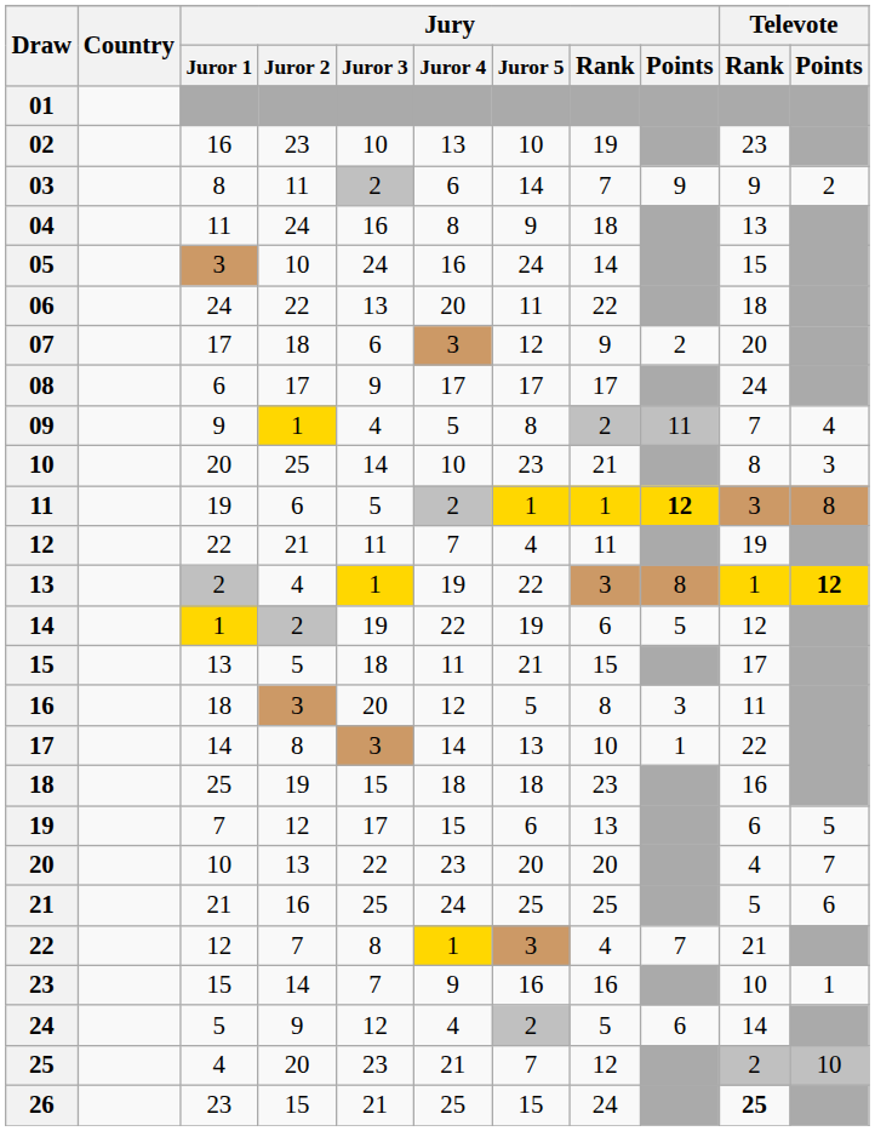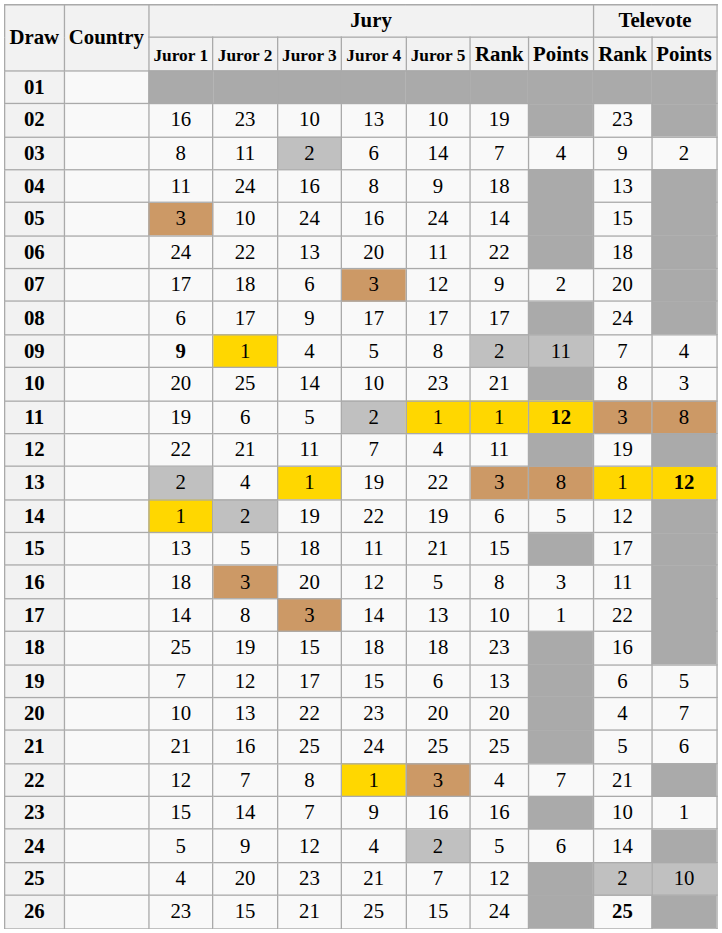 <table class="sortable wikitable collapsible plainrowheaders" style="text-align:center;">
 <tr>
 </tr>
 <tr>
 <th scope="col" rowspan="2">Draw</th>
 <th scope="col" rowspan="2">Country</th>
 <th scope="col" colspan="7">Jury</th>
 <th scope="col" colspan="2">Televote</th>
 </tr>
 <tr>
 <th scope="col"><small>Juror 1</small></th>
 <th scope="col"><small>Juror 2</small></th>
 <th scope="col"><small>Juror 3</small></th>
 <th scope="col"><small>Juror 4</small></th>
 <th scope="col"><small>Juror 5</small></th>
 <th scope="col">Rank</th>
 <th scope="col">Points</th>
 <th scope="col">Rank</th>
 <th scope="col">Points</th>
 </tr>
 <tr class=sortbottom>
 <th scope="row" style="text-align:center;">01</th>
 <td style="text-align:left;"></td>
 <td style="background:#AAAAAA;"></td>
 <td style="background:#AAAAAA;"></td>
 <td style="background:#AAAAAA;"></td>
 <td style="background:#AAAAAA;"></td>
 <td style="background:#AAAAAA;"></td>
 <td style="background:#AAAAAA;"></td>
 <td style="background:#AAAAAA;"></td>
 <td style="background:#AAAAAA;"></td>
 <td style="background:#AAAAAA;"></td>
 </tr>
 <tr>
 <th scope="row" style="text-align:center;">02</th>
 <td style="text-align:left;"></td>
 <td>16</td>
 <td>23</td>
 <td>10</td>
 <td>13</td>
 <td>10</td>
 <td>19</td>
 <td style="background:#AAAAAA;"></td>
 <td>23</td>
 <td style="background:#AAAAAA;"></td>
 </tr>
 <tr>
 <th scope="row" style="text-align:center;">03</th>
 <td style="text-align:left;"></td>
 <td>8</td>
 <td>11</td>
 <td style="background:silver;">2</td>
 <td>6</td>
 <td>14</td>
 <td>7</td>
-<td>9</td>
+<td>4</td>
 <td>9</td>
 <td>2</td>
 </tr>
 <tr>
 <th scope="row" style="text-align:center;">04</th>
 <td style="text-align:left;"></td>
 <td>11</td>
 <td>24</td>
 <td>16</td>
 <td>8</td>
 <td>9</td>
 <td>18</td>
 <td style="background:#AAAAAA;"></td>
 <td>13</td>
 <td style="background:#AAAAAA;"></td>
 </tr>
 <tr>
 <th scope="row" style="text-align:center;">05</th>
 <td style="text-align:left;"></td>
 <td style="background:#CC9966;">3</td>
 <td>10</td>
 <td>24</td>
 <td>16</td>
 <td>24</td>
 <td>14</td>
 <td style="background:#AAAAAA;"></td>
 <td>15</td>
 <td style="background:#AAAAAA;"></td>
 </tr>
 <tr>
 <th scope="row" style="text-align:center;">06</th>
 <td style="text-align:left;"></td>
 <td>24</td>
 <td>22</td>
 <td>13</td>
 <td>20</td>
 <td>11</td>
 <td>22</td>
 <td style="background:#AAAAAA;"></td>
 <td>18</td>
 <td style="background:#AAAAAA;"></td>
 </tr>
 <tr>
 <th scope="row" style="text-align:center;">07</th>
 <td style="text-align:left;"></td>
 <td>17</td>
 <td>18</td>
 <td>6</td>
 <td style="background:#CC9966;">3</td>
 <td>12</td>
 <td>9</td>
 <td>2</td>
 <td>20</td>
 <td style="background:#AAAAAA;"></td>
 </tr>
 <tr>
 <th scope="row" style="text-align:center;">08</th>
 <td style="text-align:left;"></td>
 <td>6</td>
 <td>17</td>
 <td>9</td>
 <td>17</td>
 <td>17</td>
 <td>17</td>
 <td style="background:#AAAAAA;"></td>
 <td>24</td>
 <td style="background:#AAAAAA;"></td>
 </tr>
 <tr>
 <th scope="row" style="text-align:center;">09</th>
 <td style="text-align:left;"></td>
-<td>9</td>
+<td><strong>9</strong></td>
 <td style="background:gold;">1</td>
 <td>4</td>
 <td>5</td>
 <td>8</td>
 <td style="background:silver;">2</td>
 <td style="background:silver;">11</td>
 <td>7</td>
 <td>4</td>
 </tr>
 <tr>
 <th scope="row" style="text-align:center;">10</th>
 <td style="text-align:left;"></td>
 <td>20</td>
 <td>25</td>
 <td>14</td>
 <td>10</td>
 <td>23</td>
 <td>21</td>
 <td style="background:#AAAAAA;"></td>
 <td>8</td>
 <td>3</td>
 </tr>
 <tr>
 <th scope="row" style="text-align:center;">11</th>
 <td style="text-align:left;"></td>
 <td>19</td>
 <td>6</td>
 <td>5</td>
 <td style="background:silver;">2</td>
 <td style="background:gold;">1</td>
 <td style="background:gold;">1</td>
 <td style="background:gold;"><strong>12</strong></td>
 <td style="background:#CC9966;">3</td>
 <td style="background:#CC9966;">8</td>
 </tr>
 <tr>
 <th scope="row" style="text-align:center;">12</th>
 <td style="text-align:left;"></td>
 <td>22</td>
 <td>21</td>
 <td>11</td>
 <td>7</td>
 <td>4</td>
 <td>11</td>
 <td style="background:#AAAAAA;"></td>
 <td>19</td>
 <td style="background:#AAAAAA;"></td>
 </tr>
 <tr>
 <th scope="row" style="text-align:center;">13</th>
 <td style="text-align:left;"></td>
 <td style="background:silver;">2</td>
 <td>4</td>
 <td style="background:gold;">1</td>
 <td>19</td>
 <td>22</td>
 <td style="background:#CC9966;">3</td>
 <td style="background:#CC9966;">8</td>
 <td style="background:gold;">1</td>
 <td style="background:gold;"><strong>12</strong></td>
 </tr>
 <tr>
 <th scope="row" style="text-align:center;">14</th>
 <td style="text-align:left;"></td>
 <td style="background:gold;">1</td>
 <td style="background:silver;">2</td>
 <td>19</td>
 <td>22</td>
 <td>19</td>
 <td>6</td>
 <td>5</td>
 <td>12</td>
 <td style="background:#AAAAAA;"></td>
 </tr>
 <tr>
 <th scope="row" style="text-align:center;">15</th>
 <td style="text-align:left;"></td>
 <td>13</td>
 <td>5</td>
 <td>18</td>
 <td>11</td>
 <td>21</td>
 <td>15</td>
 <td style="background:#AAAAAA;"></td>
 <td>17</td>
 <td style="background:#AAAAAA;"></td>
 </tr>
 <tr>
 <th scope="row" style="text-align:center;">16</th>
 <td style="text-align:left;"></td>
 <td>18</td>
 <td style="background:#CC9966;">3</td>
 <td>20</td>
 <td>12</td>
 <td>5</td>
 <td>8</td>
 <td>3</td>
 <td>11</td>
 <td style="background:#AAAAAA;"></td>
 </tr>
 <tr>
 <th scope="row" style="text-align:center;">17</th>
 <td style="text-align:left;"></td>
 <td>14</td>
 <td>8</td>
 <td style="background:#CC9966;">3</td>
 <td>14</td>
 <td>13</td>
 <td>10</td>
 <td>1</td>
 <td>22</td>
 <td style="background:#AAAAAA;"></td>
 </tr>
 <tr>
 <th scope="row" style="text-align:center;">18</th>
 <td style="text-align:left;"></td>
 <td>25</td>
 <td>19</td>
 <td>15</td>
 <td>18</td>
 <td>18</td>
 <td>23</td>
 <td style="background:#AAAAAA;"></td>
 <td>16</td>
 <td style="background:#AAAAAA;"></td>
 </tr>
 <tr>
 <th scope="row" style="text-align:center;">19</th>
 <td style="text-align:left;"></td>
 <td>7</td>
 <td>12</td>
 <td>17</td>
 <td>15</td>
 <td>6</td>
 <td>13</td>
 <td style="background:#AAAAAA;"></td>
 <td>6</td>
 <td>5</td>
 </tr>
 <tr>
 <th scope="row" style="text-align:center;">20</th>
 <td style="text-align:left;"></td>
 <td>10</td>
 <td>13</td>
 <td>22</td>
 <td>23</td>
 <td>20</td>
 <td>20</td>
 <td style="background:#AAAAAA;"></td>
 <td>4</td>
 <td>7</td>
 </tr>
 <tr>
 <th scope="row" style="text-align:center;">21</th>
 <td style="text-align:left;"></td>
 <td>21</td>
 <td>16</td>
 <td>25</td>
 <td>24</td>
 <td>25</td>
 <td>25</td>
 <td style="background:#AAAAAA;"></td>
 <td>5</td>
 <td>6</td>
 </tr>
 <tr>
 <th scope="row" style="text-align:center;">22</th>
 <td style="text-align:left;"></td>
 <td>12</td>
 <td>7</td>
 <td>8</td>
 <td style="background:gold;">1</td>
 <td style="background:#CC9966;">3</td>
 <td>4</td>
 <td>7</td>
 <td>21</td>
 <td style="background:#AAAAAA;"></td>
 </tr>
 <tr>
 <th scope="row" style="text-align:center;">23</th>
 <td style="text-align:left;"></td>
 <td>15</td>
 <td>14</td>
 <td>7</td>
 <td>9</td>
 <td>16</td>
 <td>16</td>
 <td style="background:#AAAAAA;"></td>
 <td>10</td>
 <td>1</td>
 </tr>
 <tr>
 <th scope="row" style="text-align:center;">24</th>
 <td style="text-align:left;"></td>
 <td>5</td>
 <td>9</td>
 <td>12</td>
 <td>4</td>
 <td style="background:silver;">2</td>
 <td>5</td>
 <td>6</td>
 <td>14</td>
 <td style="background:#AAAAAA;"></td>
 </tr>
 <tr>
 <th scope="row" style="text-align:center;">25</th>
 <td style="text-align:left;"></td>
 <td>4</td>
 <td>20</td>
 <td>23</td>
 <td>21</td>
 <td>7</td>
 <td>12</td>
 <td style="background:#AAAAAA;"></td>
 <td style="background:silver;">2</td>
 <td style="background:silver;">10</td>
 </tr>
 <tr>
 <th scope="row" style="text-align:center;">26</th>
 <td style="text-align:left;"></td>
 <td>23</td>
 <td>15</td>
 <td>21</td>
 <td>25</td>
 <td>15</td>
 <td>24</td>
 <td style="background:#AAAAAA;"></td>
 <td><strong>25</strong></td>
 <td style="background:#AAAAAA;"></td>
 </tr>
 </table>
